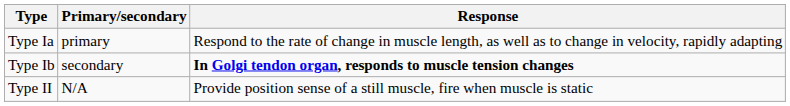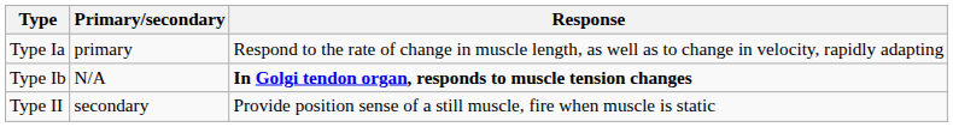 <table class="wikitable">
 <tr>
 <th>Type</th>
 <th>Primary/secondary</th>
 <th>Response</th>
 </tr>
 <tr>
 <td>Type Ia</td>
 <td>primary</td>
 <td>Respond to the rate of change in muscle length, as well as to change in velocity, rapidly adapting</td>
 </tr>
 <tr>
 <td>Type Ib</td>
-<td>secondary</td>
+<td>N/A</td>
 <td><strong>In <a href='#'>Golgi tendon organ</a>, responds to muscle tension changes</strong></td>
 </tr>
 <tr>
 <td>Type II</td>
-<td>N/A</td>
+<td>secondary</td>
 <td>Provide position sense of a still muscle, fire when muscle is static</td>
 </tr>
 </table>
